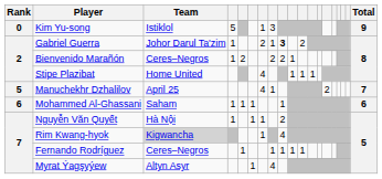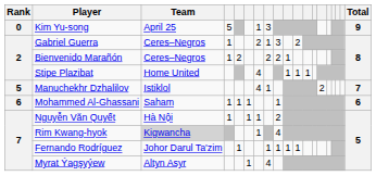 <table class="wikitable" style="text-align:center; font-size:90%">
 <tr>
 <th>Rank</th>
 <th>Player</th>
 <th>Team</th>
 <th></th>
 <th></th>
 <th></th>
 <th></th>
 <th></th>
 <th></th>
 <th></th>
 <th></th>
 <th></th>
 <th></th>
 <th></th>
 <th></th>
 <th></th>
 <th></th>
 <th></th>
 <th>Total</th>
 </tr>
 <tr>
 <th>0</th>
 <td align=left> <a href='#'>Kim Yu-song</a></td>
-<td align=left> <a href='#'>Istiklol</a></td>
+<td align=left> <a href='#'>April 25</a></td>
 <td>5</td>
 <td bgcolor="silver"></td>
 <td></td>
 <td>1</td>
 <td>3</td>
 <td bgcolor="silver" colspan=5></td>
 <td></td>
 <td></td>
 <td bgcolor="silver" colspan=3></td>
 <th>9</th>
 </tr>
 <tr>
 <th rowspan=3>2</th>
 <td align=left> <a href='#'>Gabriel Guerra</a></td>
-<td align=left> <a href='#'>Johor Darul Ta'zim</a></td>
+<td align=left> <a href='#'>Ceres–Negros</a></td>
 <td>1</td>
 <td></td>
 <td></td>
 <td>2</td>
 <td>1</td>
-<td><strong>3</strong></td>
+<td>3</td>
 <td></td>
 <td>2</td>
 <td bgcolor="silver" colspan=7></td>
 <th rowspan=3>8</th>
 </tr>
 <tr>
 <td align=left> <a href='#'>Bienvenido Marañón</a></td>
 <td align=left> <a href='#'>Ceres–Negros</a></td>
 <td>1</td>
 <td>2</td>
 <td></td>
 <td></td>
 <td>2</td>
 <td>2</td>
 <td>1</td>
 <td></td>
 <td></td>
 <td></td>
 <td></td>
 <td></td>
 <td bgcolor="silver" colspan=3></td>
 </tr>
 <tr>
 <td align=left> <a href='#'>Stipe Plazibat</a></td>
 <td align=left> <a href='#'>Home United</a></td>
 <td></td>
 <td bgcolor="silver"></td>
 <td></td>
 <td>4</td>
 <td></td>
 <td bgcolor="silver"></td>
 <td>1</td>
 <td>1</td>
 <td>1</td>
 <td></td>
 <td bgcolor="silver" colspan=5></td>
 </tr>
 <tr>
 <th>5</th>
 <td align=left> <a href='#'>Manuchekhr Dzhalilov</a></td>
-<td align=left> <a href='#'>April 25</a></td>
+<td align=left> <a href='#'>Istiklol</a></td>
 <td></td>
 <td></td>
 <td></td>
 <td>4</td>
 <td>1</td>
 <td></td>
 <td bgcolor="silver" colspan=4></td>
 <td>2</td>
 <td></td>
 <td></td>
 <td></td>
 <td></td>
 <th>7</th>
 </tr>
 <tr>
 <th>6</th>
 <td align=left> <a href='#'>Mohammed Al-Ghassani</a></td>
 <td align=left> <a href='#'>Saham</a></td>
 <td>1</td>
 <td>1</td>
 <td>1</td>
 <td></td>
 <td></td>
 <td>1</td>
 <td bgcolor="silver" colspan=9></td>
 <th>6</th>
 </tr>
 <tr>
 <th rowspan=4>7</th>
 <td align=left> <a href='#'>Nguyễn Văn Quyết</a></td>
 <td align=left> <a href='#'>Hà Nội</a></td>
 <td>1</td>
 <td></td>
 <td>1</td>
 <td>1</td>
 <td></td>
 <td>2</td>
 <td bgcolor="silver" colspan=9></td>
 <th rowspan=4>5</th>
 </tr>
 <tr>
 <td align=left> <a href='#'>Rim Kwang-hyok</a></td>
 <td align=left style="background: lightgrey;"> <a href='#'>Kigwancha</a></td>
 <td bgcolor="silver"></td>
 <td></td>
 <td></td>
 <td>1</td>
 <td bgcolor="silver"></td>
 <td>4</td>
 <td bgcolor="silver" colspan=9></td>
 </tr>
 <tr>
 <td align=left> <a href='#'>Fernando Rodríguez</a></td>
-<td align=left> <a href='#'>Ceres–Negros</a></td>
+<td align=left> <a href='#'>Johor Darul Ta'zim</a></td>
 <td></td>
 <td>1</td>
 <td></td>
 <td></td>
 <td>1</td>
 <td>1</td>
 <td>1</td>
 <td>1</td>
 <td></td>
 <td></td>
 <td></td>
 <td></td>
 <td bgcolor="silver" colspan=3></td>
 </tr>
 <tr>
 <td align=left> <a href='#'>Myrat Ýagşyýew</a></td>
 <td align=left> <a href='#'>Altyn Asyr</a></td>
 <td></td>
 <td></td>
 <td>1</td>
 <td></td>
 <td>4</td>
 <td></td>
 <td bgcolor="silver" colspan=9></td>
 </tr>
 </table>
